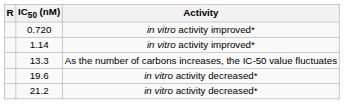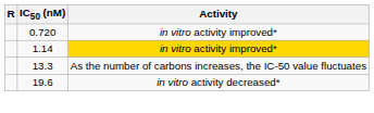 <table class="wikitable">
 <tr>
 <th>R</th>
 <th>IC<sub>50</sub> (nM)</th>
 <th>Activity</th>
 </tr>
 <tr>
 <td align="center"></td>
 <td align="center">0.720</td>
 <td align="center"><em>in vitro</em> activity improved*</td>
 </tr>
 <tr>
 <td align="center"></td>
 <td align="center">1.14</td>
-<td align="center"><em>in vitro</em> activity improved*</td>
+<td align="center" style="background: gold;"><em>in vitro</em> activity improved*</td>
 </tr>
 <tr>
 <td align="center"></td>
 <td align="center">13.3</td>
 <td align="center">As the number of carbons increases, the IC-50 value fluctuates</td>
 </tr>
 <tr>
 <td align="center"></td>
 <td align="center">19.6</td>
 <td align="center"><em>in vitro</em> activity decreased*</td>
 </tr>
-<tr>
-<td align="center"></td>
-<td align="center">21.2</td>
-<td align="center"><em>in vitro</em> activity decreased*</td>
-</tr>
 </table>
